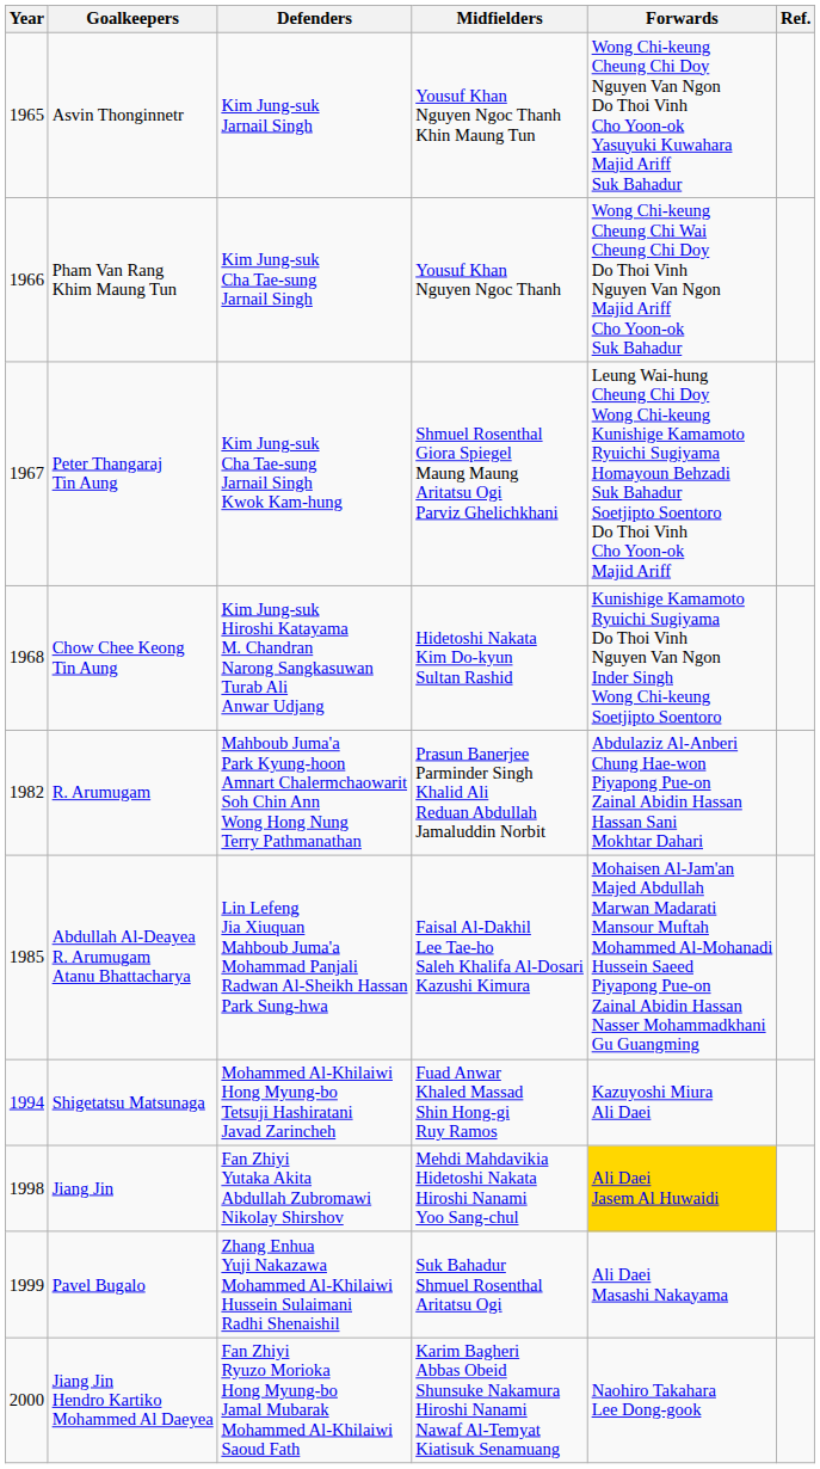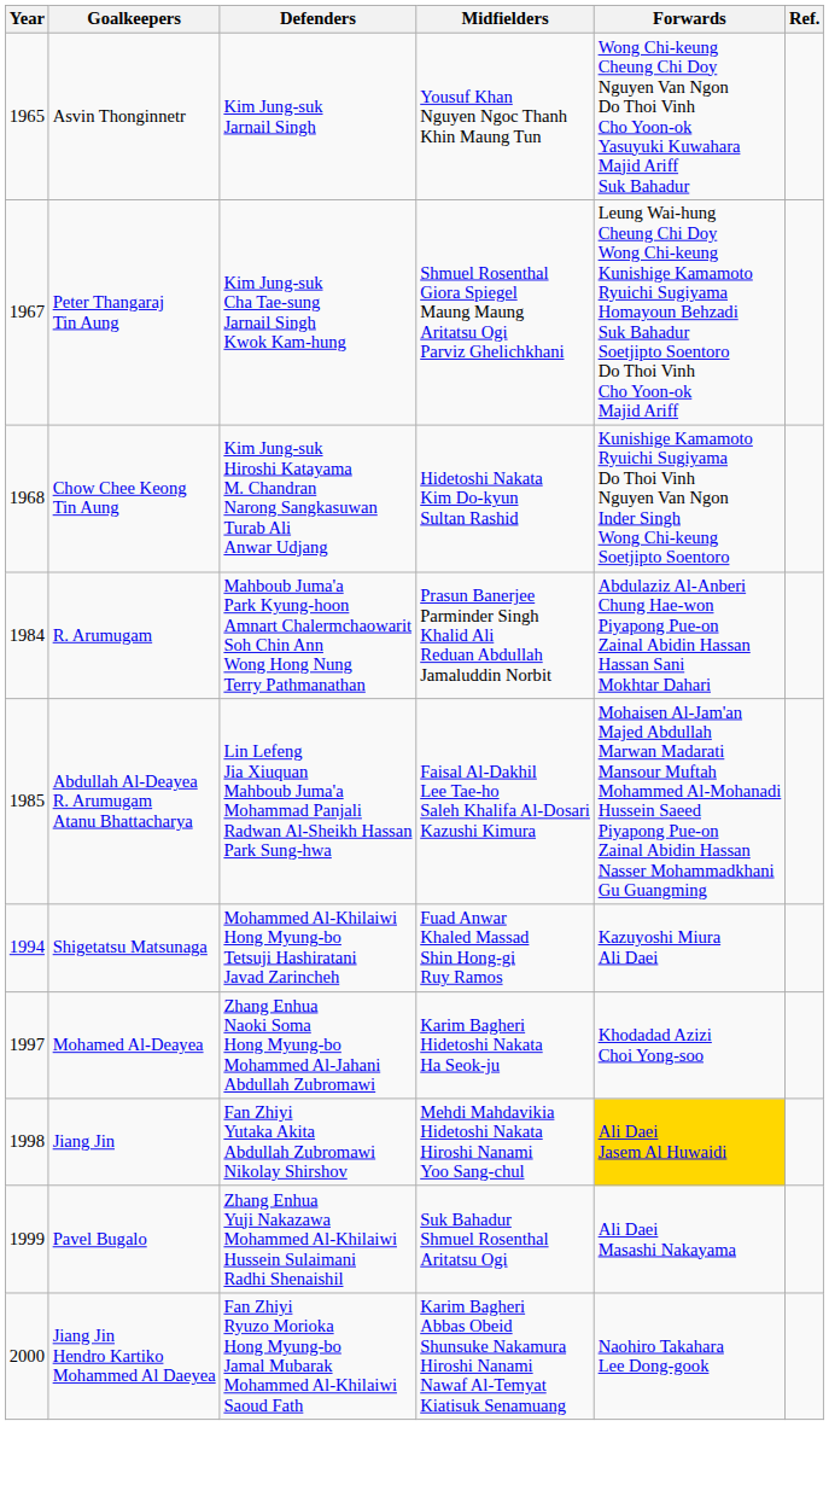 <table class="wikitable">
 <tr>
 <th>Year</th>
 <th>Goalkeepers</th>
 <th>Defenders</th>
 <th>Midfielders</th>
 <th>Forwards</th>
 <th>Ref.</th>
 </tr>
 <tr>
 <td>1965</td>
 <td> Asvin Thonginnetr</td>
 <td> <a href='#'>Kim Jung-suk</a><br> <a href='#'>Jarnail Singh</a></td>
 <td> <a href='#'>Yousuf Khan</a><br> Nguyen Ngoc Thanh<br> Khin Maung Tun</td>
 <td> <a href='#'>Wong Chi-keung</a><br> <a href='#'>Cheung Chi Doy</a><br> Nguyen Van Ngon<br> Do Thoi Vinh<br> <a href='#'>Cho Yoon-ok</a><br> <a href='#'>Yasuyuki Kuwahara</a><br> <a href='#'>Majid Ariff</a><br> <a href='#'>Suk Bahadur</a></td>
-<td></td>
-</tr>
-<tr>
-<td>1966</td>
-<td> Pham Van Rang<br> Khim Maung Tun</td>
-<td> <a href='#'>Kim Jung-suk</a><br> <a href='#'>Cha Tae-sung</a><br> <a href='#'>Jarnail Singh</a></td>
-<td> <a href='#'>Yousuf Khan</a><br> Nguyen Ngoc Thanh</td>
-<td> <a href='#'>Wong Chi-keung</a><br> <a href='#'>Cheung Chi Wai</a><br> <a href='#'>Cheung Chi Doy</a><br> Do Thoi Vinh<br> Nguyen Van Ngon<br> <a href='#'>Majid Ariff</a><br> <a href='#'>Cho Yoon-ok</a><br> <a href='#'>Suk Bahadur</a></td>
 <td></td>
 </tr>
 <tr>
 <td>1967</td>
 <td> <a href='#'>Peter Thangaraj</a><br> <a href='#'>Tin Aung</a></td>
 <td> <a href='#'>Kim Jung-suk</a><br> <a href='#'>Cha Tae-sung</a><br> <a href='#'>Jarnail Singh</a><br> <a href='#'>Kwok Kam-hung</a></td>
 <td> <a href='#'>Shmuel Rosenthal</a><br> <a href='#'>Giora Spiegel</a><br> Maung Maung<br> <a href='#'>Aritatsu Ogi</a><br> <a href='#'>Parviz Ghelichkhani</a></td>
 <td> Leung Wai-hung<br> <a href='#'>Cheung Chi Doy</a><br> <a href='#'>Wong Chi-keung</a><br> <a href='#'>Kunishige Kamamoto</a><br> <a href='#'>Ryuichi Sugiyama</a><br> <a href='#'>Homayoun Behzadi</a><br> <a href='#'>Suk Bahadur</a><br> <a href='#'>Soetjipto Soentoro</a><br> Do Thoi Vinh<br> <a href='#'>Cho Yoon-ok</a><br> <a href='#'>Majid Ariff</a></td>
 <td></td>
 </tr>
 <tr>
 <td>1968</td>
 <td> <a href='#'>Chow Chee Keong</a><br> <a href='#'>Tin Aung</a></td>
 <td> <a href='#'>Kim Jung-suk</a><br> <a href='#'>Hiroshi Katayama</a><br> <a href='#'>M. Chandran</a><br> <a href='#'>Narong Sangkasuwan</a><br> <a href='#'>Turab Ali</a><br> <a href='#'>Anwar Udjang</a></td>
 <td> <a href='#'>Hidetoshi Nakata</a><br> <a href='#'>Kim Do-kyun</a><br> <a href='#'>Sultan Rashid</a></td>
 <td> <a href='#'>Kunishige Kamamoto</a><br> <a href='#'>Ryuichi Sugiyama</a><br> Do Thoi Vinh<br> Nguyen Van Ngon<br> <a href='#'>Inder Singh</a><br> <a href='#'>Wong Chi-keung</a><br> <a href='#'>Soetjipto Soentoro</a></td>
 <td></td>
 </tr>
 <tr>
-<td>1982</td>
+<td>1984</td>
 <td> <a href='#'>R. Arumugam</a></td>
 <td> <a href='#'>Mahboub Juma'a</a><br> <a href='#'>Park Kyung-hoon</a><br> <a href='#'>Amnart Chalermchaowarit</a><br> <a href='#'>Soh Chin Ann</a><br> <a href='#'>Wong Hong Nung</a><br> <a href='#'>Terry Pathmanathan</a></td>
 <td> <a href='#'>Prasun Banerjee</a><br> Parminder Singh<br> <a href='#'>Khalid Ali</a><br> <a href='#'>Reduan Abdullah</a><br> Jamaluddin Norbit</td>
 <td> <a href='#'>Abdulaziz Al-Anberi</a><br> <a href='#'>Chung Hae-won</a><br> <a href='#'>Piyapong Pue-on</a><br> <a href='#'>Zainal Abidin Hassan</a><br> <a href='#'>Hassan Sani</a><br> <a href='#'>Mokhtar Dahari</a></td>
 <td></td>
 </tr>
 <tr>
 <td>1985</td>
 <td> <a href='#'>Abdullah Al-Deayea</a><br> <a href='#'>R. Arumugam</a><br> <a href='#'>Atanu Bhattacharya</a></td>
 <td> <a href='#'>Lin Lefeng</a><br> <a href='#'>Jia Xiuquan</a><br> <a href='#'>Mahboub Juma'a</a><br> <a href='#'>Mohammad Panjali</a><br> <a href='#'>Radwan Al-Sheikh Hassan</a><br> <a href='#'>Park Sung-hwa</a></td>
 <td> <a href='#'>Faisal Al-Dakhil</a><br> <a href='#'>Lee Tae-ho</a><br> <a href='#'>Saleh Khalifa Al-Dosari</a><br> <a href='#'>Kazushi Kimura</a></td>
 <td> <a href='#'>Mohaisen Al-Jam'an</a><br> <a href='#'>Majed Abdullah</a><br> <a href='#'>Marwan Madarati</a><br> <a href='#'>Mansour Muftah</a><br> <a href='#'>Mohammed Al-Mohanadi</a><br> <a href='#'>Hussein Saeed</a><br> <a href='#'>Piyapong Pue-on</a><br> <a href='#'>Zainal Abidin Hassan</a><br> <a href='#'>Nasser Mohammadkhani</a><br> <a href='#'>Gu Guangming</a></td>
 <td></td>
 </tr>
 <tr>
 <td><a href='#'>1994</a></td>
 <td> <a href='#'>Shigetatsu Matsunaga</a></td>
 <td> <a href='#'>Mohammed Al-Khilaiwi</a><br> <a href='#'>Hong Myung-bo</a><br> <a href='#'>Tetsuji Hashiratani</a><br> <a href='#'>Javad Zarincheh</a></td>
 <td> <a href='#'>Fuad Anwar</a><br> <a href='#'>Khaled Massad</a><br> <a href='#'>Shin Hong-gi</a><br> <a href='#'>Ruy Ramos</a></td>
 <td> <a href='#'>Kazuyoshi Miura</a><br> <a href='#'>Ali Daei</a></td>
+<td></td>
+</tr>
+<tr>
+<td>1997</td>
+<td> <a href='#'>Mohamed Al-Deayea</a></td>
+<td> <a href='#'>Zhang Enhua</a><br> <a href='#'>Naoki Soma</a><br> <a href='#'>Hong Myung-bo</a><br> <a href='#'>Mohammed Al-Jahani</a><br> <a href='#'>Abdullah Zubromawi</a></td>
+<td> <a href='#'>Karim Bagheri</a><br> <a href='#'>Hidetoshi Nakata</a><br> <a href='#'>Ha Seok-ju</a></td>
+<td> <a href='#'>Khodadad Azizi</a><br> <a href='#'>Choi Yong-soo</a></td>
 <td></td>
 </tr>
 <tr>
 <td>1998</td>
 <td> <a href='#'>Jiang Jin</a></td>
 <td> <a href='#'>Fan Zhiyi</a><br> <a href='#'>Yutaka Akita</a><br> <a href='#'>Abdullah Zubromawi</a><br> <a href='#'>Nikolay Shirshov</a></td>
 <td> <a href='#'>Mehdi Mahdavikia</a><br> <a href='#'>Hidetoshi Nakata</a><br> <a href='#'>Hiroshi Nanami</a><br> <a href='#'>Yoo Sang-chul</a></td>
 <td style="background: gold;"> <a href='#'>Ali Daei</a><br> <a href='#'>Jasem Al Huwaidi</a></td>
 <td></td>
 </tr>
 <tr>
 <td>1999</td>
 <td> <a href='#'>Pavel Bugalo</a></td>
 <td> <a href='#'>Zhang Enhua</a><br> <a href='#'>Yuji Nakazawa</a><br> <a href='#'>Mohammed Al-Khilaiwi</a><br> <a href='#'>Hussein Sulaimani</a><br> <a href='#'>Radhi Shenaishil</a></td>
 <td> <a href='#'>Suk Bahadur</a><br> <a href='#'>Shmuel Rosenthal</a><br> <a href='#'>Aritatsu Ogi</a></td>
 <td> <a href='#'>Ali Daei</a><br> <a href='#'>Masashi Nakayama</a></td>
 <td></td>
 </tr>
 <tr>
 <td>2000</td>
 <td> <a href='#'>Jiang Jin</a><br> <a href='#'>Hendro Kartiko</a><br> <a href='#'>Mohammed Al Daeyea</a></td>
 <td> <a href='#'>Fan Zhiyi</a><br> <a href='#'>Ryuzo Morioka</a><br> <a href='#'>Hong Myung-bo</a><br> <a href='#'>Jamal Mubarak</a><br> <a href='#'>Mohammed Al-Khilaiwi</a><br> <a href='#'>Saoud Fath</a></td>
 <td> <a href='#'>Karim Bagheri</a><br> <a href='#'>Abbas Obeid</a><br> <a href='#'>Shunsuke Nakamura</a><br> <a href='#'>Hiroshi Nanami</a><br> <a href='#'>Nawaf Al-Temyat</a><br> <a href='#'>Kiatisuk Senamuang</a></td>
 <td> <a href='#'>Naohiro Takahara</a><br> <a href='#'>Lee Dong-gook</a></td>
 <td></td>
 </tr>
 </table>
